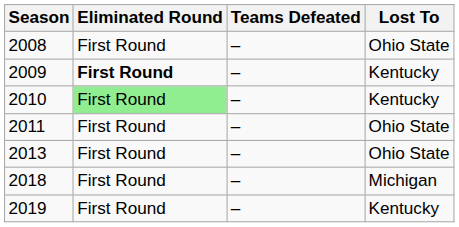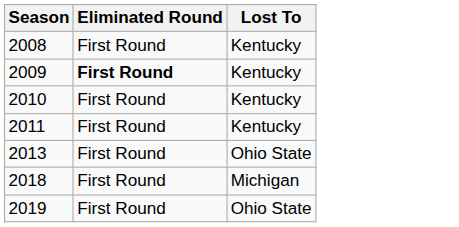 <table class="wikitable">
 <tr>
 <th>Season</th>
 <th>Eliminated Round</th>
-<th>Teams Defeated</th>
 <th>Lost To</th>
 </tr>
 <tr>
 <td>2008</td>
 <td>First Round</td>
-<td>–</td>
-<td>Ohio State</td>
+<td>Kentucky</td>
 </tr>
 <tr>
 <td>2009</td>
 <td><strong>First Round</strong></td>
-<td>–</td>
 <td>Kentucky</td>
 </tr>
 <tr>
 <td>2010</td>
-<td style="background: lightgreen;">First Round</td>
-<td>–</td>
+<td>First Round</td>
 <td>Kentucky</td>
 </tr>
 <tr>
 <td>2011</td>
 <td>First Round</td>
-<td>–</td>
-<td>Ohio State</td>
+<td>Kentucky</td>
 </tr>
 <tr>
 <td>2013</td>
 <td>First Round</td>
-<td>–</td>
 <td>Ohio State</td>
 </tr>
 <tr>
 <td>2018</td>
 <td>First Round</td>
-<td>–</td>
 <td>Michigan</td>
 </tr>
 <tr>
 <td>2019</td>
 <td>First Round</td>
-<td>–</td>
-<td>Kentucky</td>
+<td>Ohio State</td>
 </tr>
 </table>
